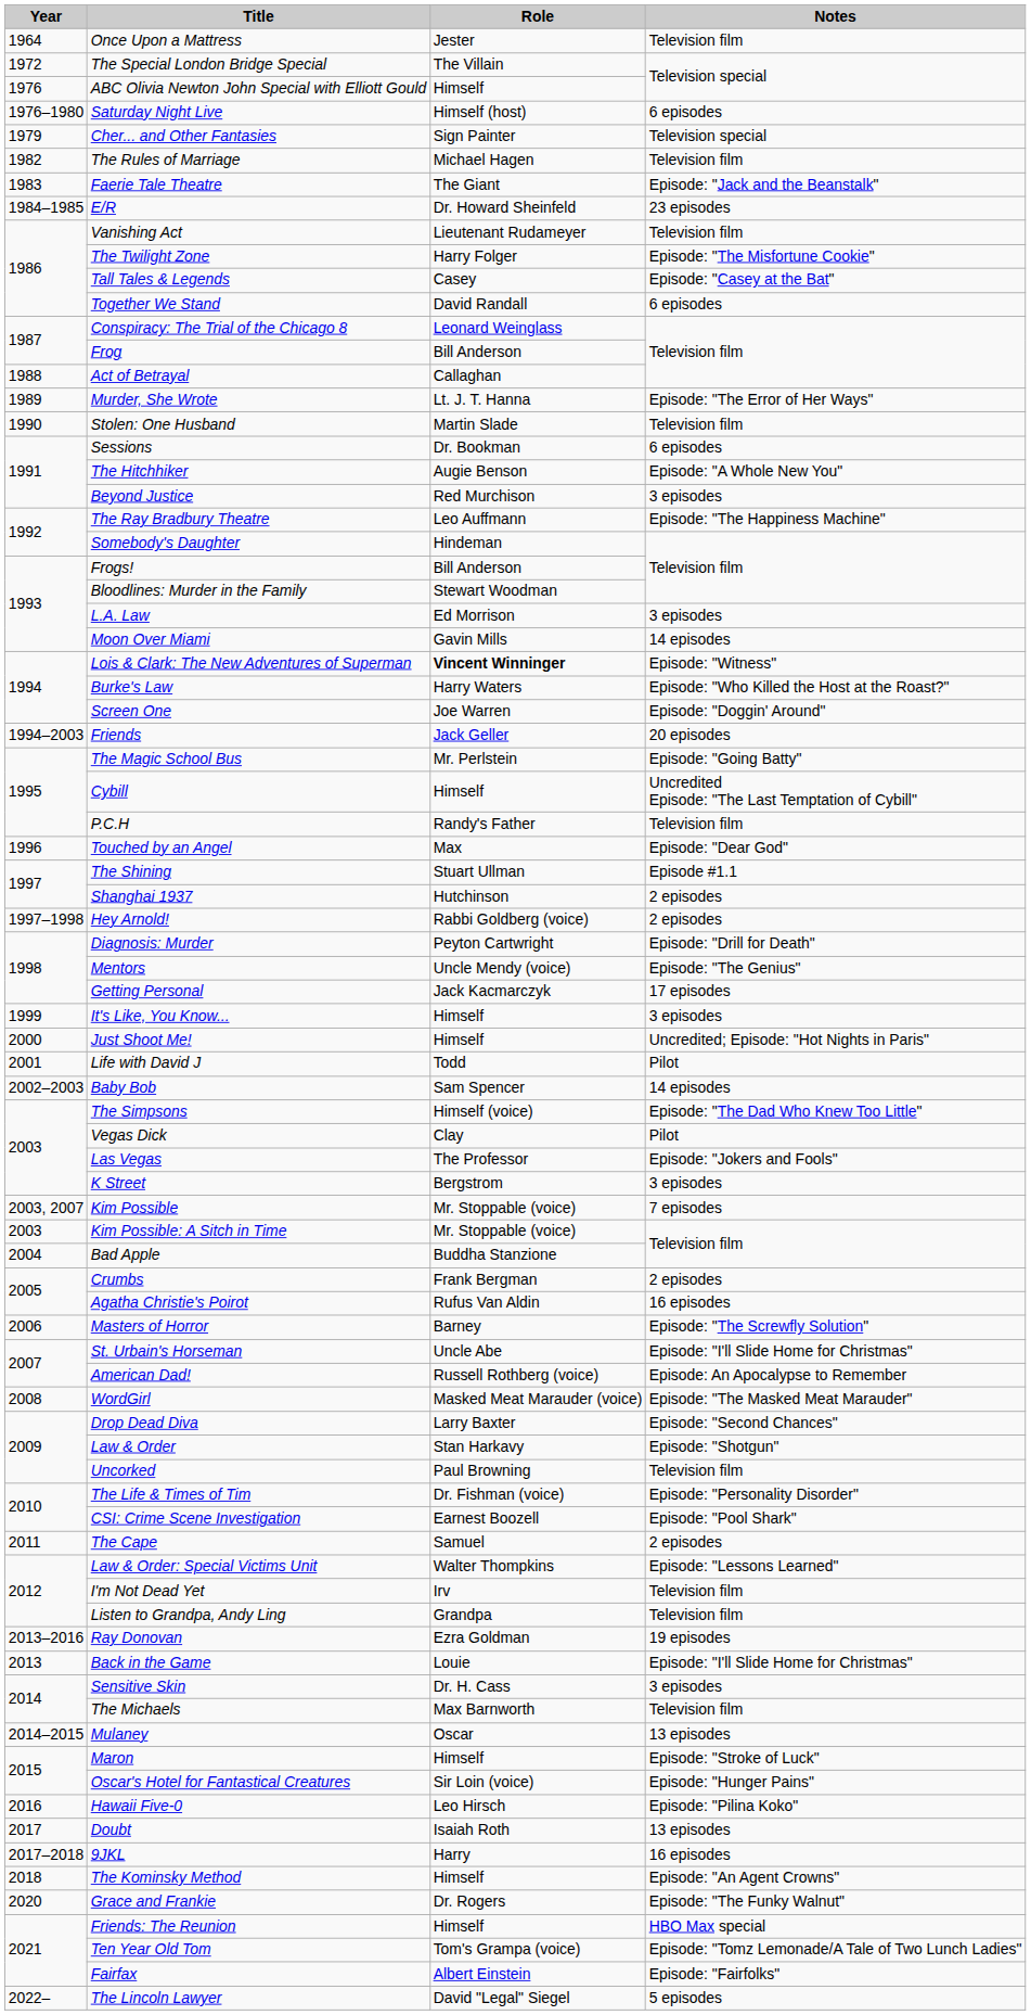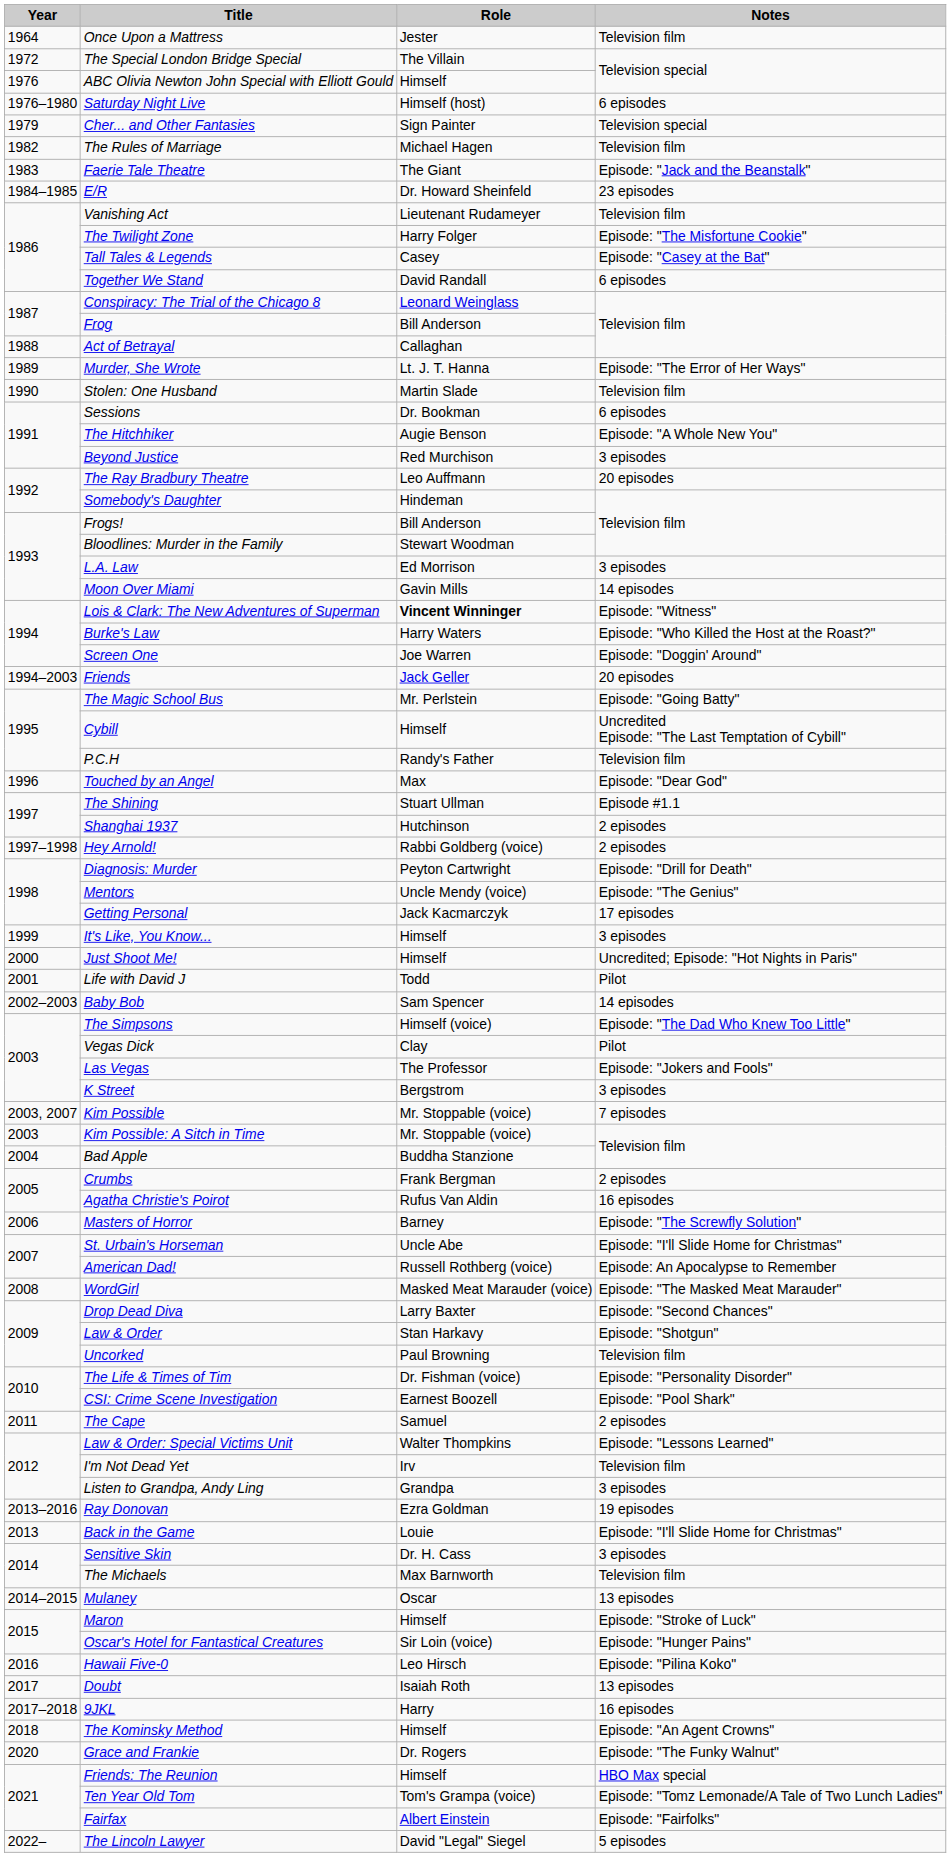 <table class="wikitable sortable">
 <tr>
 <th style="background:#ccc;">Year</th>
 <th style="background:#ccc;">Title</th>
 <th style="background:#ccc;">Role</th>
 <th style="background:#ccc;">Notes</th>
 </tr>
 <tr>
 <td>1964</td>
 <td><em>Once Upon a Mattress</em></td>
 <td>Jester</td>
 <td>Television film</td>
 </tr>
 <tr>
 <td>1972</td>
 <td><em>The Special London Bridge Special</em></td>
 <td>The Villain</td>
 <td rowspan="2">Television special</td>
 </tr>
 <tr>
 <td>1976</td>
 <td><em>ABC Olivia Newton John Special with Elliott Gould</em></td>
 <td>Himself</td>
 </tr>
 <tr>
 <td>1976–1980</td>
 <td><em><a href='#'>Saturday Night Live</a></em></td>
 <td>Himself (host)</td>
 <td>6 episodes</td>
 </tr>
 <tr>
 <td>1979</td>
 <td><em><a href='#'>Cher... and Other Fantasies</a></em></td>
 <td>Sign Painter</td>
 <td>Television special</td>
 </tr>
 <tr>
 <td>1982</td>
 <td><em>The Rules of Marriage</em></td>
 <td>Michael Hagen</td>
 <td>Television film</td>
 </tr>
 <tr>
 <td>1983</td>
 <td><em><a href='#'>Faerie Tale Theatre</a></em></td>
 <td>The Giant</td>
 <td>Episode: "<a href='#'>Jack and the Beanstalk</a>"</td>
 </tr>
 <tr>
 <td>1984–1985</td>
 <td><em><a href='#'>E/R</a></em></td>
 <td>Dr. Howard Sheinfeld</td>
 <td>23 episodes</td>
 </tr>
 <tr>
 <td rowspan="4">1986</td>
 <td><em>Vanishing Act</em></td>
 <td>Lieutenant Rudameyer</td>
 <td>Television film</td>
 </tr>
 <tr>
 <td><em><a href='#'>The Twilight Zone</a></em></td>
 <td>Harry Folger</td>
 <td>Episode: "<a href='#'>The Misfortune Cookie</a>"</td>
 </tr>
 <tr>
 <td><em><a href='#'>Tall Tales & Legends</a></em></td>
 <td>Casey</td>
 <td>Episode: "<a href='#'>Casey at the Bat</a>"</td>
 </tr>
 <tr>
 <td><em><a href='#'>Together We Stand</a></em></td>
 <td>David Randall</td>
 <td>6 episodes</td>
 </tr>
 <tr>
 <td rowspan="2">1987</td>
 <td><em><a href='#'>Conspiracy: The Trial of the Chicago 8</a></em></td>
 <td><a href='#'>Leonard Weinglass</a></td>
 <td rowspan="3">Television film</td>
 </tr>
 <tr>
 <td><em><a href='#'>Frog</a></em></td>
 <td>Bill Anderson</td>
 </tr>
 <tr>
 <td>1988</td>
 <td><em><a href='#'>Act of Betrayal</a></em></td>
 <td>Callaghan</td>
 </tr>
 <tr>
 <td>1989</td>
 <td><em><a href='#'>Murder, She Wrote</a></em></td>
 <td>Lt. J. T. Hanna</td>
 <td>Episode: "The Error of Her Ways"</td>
 </tr>
 <tr>
 <td>1990</td>
 <td><em>Stolen: One Husband</em></td>
 <td>Martin Slade</td>
 <td>Television film</td>
 </tr>
 <tr>
 <td rowspan="3">1991</td>
 <td><em>Sessions</em></td>
 <td>Dr. Bookman</td>
 <td>6 episodes</td>
 </tr>
 <tr>
 <td><em><a href='#'>The Hitchhiker</a></em></td>
 <td>Augie Benson</td>
 <td>Episode: "A Whole New You"</td>
 </tr>
 <tr>
 <td><em><a href='#'>Beyond Justice</a></em></td>
 <td>Red Murchison</td>
 <td>3 episodes</td>
 </tr>
 <tr>
 <td rowspan="2">1992</td>
 <td><em><a href='#'>The Ray Bradbury Theatre</a></em></td>
 <td>Leo Auffmann</td>
-<td>Episode: "The Happiness Machine"</td>
+<td>20 episodes</td>
 </tr>
 <tr>
 <td><em><a href='#'>Somebody's Daughter</a></em></td>
 <td>Hindeman</td>
 <td rowspan="3">Television film</td>
 </tr>
 <tr>
 <td rowspan="4">1993</td>
 <td><em>Frogs!</em></td>
 <td>Bill Anderson</td>
 </tr>
 <tr>
 <td><em>Bloodlines: Murder in the Family</em></td>
 <td>Stewart Woodman</td>
 </tr>
 <tr>
 <td><em><a href='#'>L.A. Law</a></em></td>
 <td>Ed Morrison</td>
 <td>3 episodes</td>
 </tr>
 <tr>
 <td><em><a href='#'>Moon Over Miami</a></em></td>
 <td>Gavin Mills</td>
 <td>14 episodes</td>
 </tr>
 <tr>
 <td rowspan="3">1994</td>
 <td><em><a href='#'>Lois & Clark: The New Adventures of Superman</a></em></td>
 <td><strong>Vincent Winninger</strong></td>
 <td>Episode: "Witness"</td>
 </tr>
 <tr>
 <td><em><a href='#'>Burke's Law</a></em></td>
 <td>Harry Waters</td>
 <td>Episode: "Who Killed the Host at the Roast?"</td>
 </tr>
 <tr>
 <td><em><a href='#'>Screen One</a></em></td>
 <td>Joe Warren</td>
 <td>Episode: "Doggin' Around"</td>
 </tr>
 <tr>
 <td>1994–2003</td>
 <td><em><a href='#'>Friends</a></em></td>
 <td><a href='#'>Jack Geller</a></td>
 <td>20 episodes</td>
 </tr>
 <tr>
 <td rowspan="3">1995</td>
 <td><em><a href='#'>The Magic School Bus</a></em></td>
 <td>Mr. Perlstein</td>
 <td>Episode: "Going Batty"</td>
 </tr>
 <tr>
 <td><em><a href='#'>Cybill</a></em></td>
 <td>Himself</td>
 <td>Uncredited<br>Episode: "The Last Temptation of Cybill"</td>
 </tr>
 <tr>
 <td><em>P.C.H</em></td>
 <td>Randy's Father</td>
 <td>Television film</td>
 </tr>
 <tr>
 <td>1996</td>
 <td><em><a href='#'>Touched by an Angel</a></em></td>
 <td>Max</td>
 <td>Episode: "Dear God"</td>
 </tr>
 <tr>
 <td rowspan="2">1997</td>
 <td><em><a href='#'>The Shining</a></em></td>
 <td>Stuart Ullman</td>
 <td>Episode #1.1</td>
 </tr>
 <tr>
 <td><em><a href='#'>Shanghai 1937</a></em></td>
 <td>Hutchinson</td>
 <td>2 episodes</td>
 </tr>
 <tr>
 <td>1997–1998</td>
 <td><em><a href='#'>Hey Arnold!</a></em></td>
 <td>Rabbi Goldberg (voice)</td>
 <td>2 episodes</td>
 </tr>
 <tr>
 <td rowspan="3">1998</td>
 <td><em><a href='#'>Diagnosis: Murder</a></em></td>
 <td>Peyton Cartwright</td>
 <td>Episode: "Drill for Death"</td>
 </tr>
 <tr>
 <td><em><a href='#'>Mentors</a></em></td>
 <td>Uncle Mendy (voice)</td>
 <td>Episode: "The Genius"</td>
 </tr>
 <tr>
 <td><em><a href='#'>Getting Personal</a></em></td>
 <td>Jack Kacmarczyk</td>
 <td>17 episodes</td>
 </tr>
 <tr>
 <td>1999</td>
 <td><em><a href='#'>It's Like, You Know...</a></em></td>
 <td>Himself</td>
 <td>3 episodes</td>
 </tr>
 <tr>
 <td>2000</td>
 <td><em><a href='#'>Just Shoot Me!</a></em></td>
 <td>Himself</td>
 <td>Uncredited; Episode: "Hot Nights in Paris"</td>
 </tr>
 <tr>
 <td>2001</td>
 <td><em>Life with David J</em></td>
 <td>Todd</td>
 <td>Pilot</td>
 </tr>
 <tr>
 <td>2002–2003</td>
 <td><em><a href='#'>Baby Bob</a></em></td>
 <td>Sam Spencer</td>
 <td>14 episodes</td>
 </tr>
 <tr>
 <td rowspan="4">2003</td>
 <td><em><a href='#'>The Simpsons</a></em></td>
 <td>Himself (voice)</td>
 <td>Episode: "<a href='#'>The Dad Who Knew Too Little</a>"</td>
 </tr>
 <tr>
 <td><em>Vegas Dick</em></td>
 <td>Clay</td>
 <td>Pilot</td>
 </tr>
 <tr>
 <td><em><a href='#'>Las Vegas</a></em></td>
 <td>The Professor</td>
 <td>Episode: "Jokers and Fools"</td>
 </tr>
 <tr>
 <td><em><a href='#'>K Street</a></em></td>
 <td>Bergstrom</td>
 <td>3 episodes</td>
 </tr>
 <tr>
 <td>2003, 2007</td>
 <td><em><a href='#'>Kim Possible</a></em></td>
 <td>Mr. Stoppable (voice)</td>
 <td>7 episodes</td>
 </tr>
 <tr>
 <td>2003</td>
 <td><em><a href='#'>Kim Possible: A Sitch in Time</a></em></td>
 <td>Mr. Stoppable (voice)</td>
 <td rowspan="2">Television film</td>
 </tr>
 <tr>
 <td>2004</td>
 <td><em>Bad Apple</em></td>
 <td>Buddha Stanzione</td>
 </tr>
 <tr>
 <td rowspan="2">2005</td>
 <td><em><a href='#'>Crumbs</a></em></td>
 <td>Frank Bergman</td>
 <td>2 episodes</td>
 </tr>
 <tr>
 <td><em><a href='#'>Agatha Christie's Poirot</a></em></td>
 <td>Rufus Van Aldin</td>
 <td>16 episodes</td>
 </tr>
 <tr>
 <td>2006</td>
 <td><em><a href='#'>Masters of Horror</a></em></td>
 <td>Barney</td>
 <td>Episode: "<a href='#'>The Screwfly Solution</a>"</td>
 </tr>
 <tr>
 <td rowspan="2">2007</td>
 <td><em><a href='#'>St. Urbain's Horseman</a></em></td>
 <td>Uncle Abe</td>
 <td>Episode: "I'll Slide Home for Christmas"</td>
 </tr>
 <tr>
 <td><em><a href='#'>American Dad!</a></em></td>
 <td>Russell Rothberg (voice)</td>
 <td>Episode: An Apocalypse to Remember</td>
 </tr>
 <tr>
 <td>2008</td>
 <td><em><a href='#'>WordGirl</a></em></td>
 <td>Masked Meat Marauder (voice)</td>
 <td>Episode: "The Masked Meat Marauder"</td>
 </tr>
 <tr>
 <td rowspan="3">2009</td>
 <td><em><a href='#'>Drop Dead Diva</a></em></td>
 <td>Larry Baxter</td>
 <td>Episode: "Second Chances"</td>
 </tr>
 <tr>
 <td><em><a href='#'>Law & Order</a></em></td>
 <td>Stan Harkavy</td>
 <td>Episode: "Shotgun"</td>
 </tr>
 <tr>
 <td><em><a href='#'>Uncorked</a></em></td>
 <td>Paul Browning</td>
 <td>Television film</td>
 </tr>
 <tr>
 <td rowspan="2">2010</td>
 <td><em><a href='#'>The Life & Times of Tim</a></em></td>
 <td>Dr. Fishman (voice)</td>
 <td>Episode: "Personality Disorder"</td>
 </tr>
 <tr>
 <td><em><a href='#'>CSI: Crime Scene Investigation</a></em></td>
 <td>Earnest Boozell</td>
 <td>Episode: "Pool Shark"</td>
 </tr>
 <tr>
 <td>2011</td>
 <td><em><a href='#'>The Cape</a></em></td>
 <td>Samuel</td>
 <td>2 episodes</td>
 </tr>
 <tr>
 <td rowspan="3">2012</td>
 <td><em><a href='#'>Law & Order: Special Victims Unit</a></em></td>
 <td>Walter Thompkins</td>
 <td>Episode: "Lessons Learned"</td>
 </tr>
 <tr>
 <td><em>I'm Not Dead Yet</em></td>
 <td>Irv</td>
 <td>Television film</td>
 </tr>
 <tr>
 <td><em>Listen to Grandpa, Andy Ling</em></td>
 <td>Grandpa</td>
-<td>Television film</td>
+<td>3 episodes</td>
 </tr>
 <tr>
 <td>2013–2016</td>
 <td><em><a href='#'>Ray Donovan</a></em></td>
 <td>Ezra Goldman</td>
 <td>19 episodes</td>
 </tr>
 <tr>
 <td>2013</td>
 <td><em><a href='#'>Back in the Game</a></em></td>
 <td>Louie</td>
 <td>Episode: "I'll Slide Home for Christmas"</td>
 </tr>
 <tr>
 <td rowspan="2">2014</td>
 <td><em><a href='#'>Sensitive Skin</a></em></td>
 <td>Dr. H. Cass</td>
 <td>3 episodes</td>
 </tr>
 <tr>
 <td><em>The Michaels</em></td>
 <td>Max Barnworth</td>
 <td>Television film</td>
 </tr>
 <tr>
 <td>2014–2015</td>
 <td><em><a href='#'>Mulaney</a></em></td>
 <td>Oscar</td>
 <td>13 episodes</td>
 </tr>
 <tr>
 <td rowspan="2">2015</td>
 <td><em><a href='#'>Maron</a></em></td>
 <td>Himself</td>
 <td>Episode: "Stroke of Luck"</td>
 </tr>
 <tr>
 <td><em><a href='#'>Oscar's Hotel for Fantastical Creatures</a></em></td>
 <td>Sir Loin (voice)</td>
 <td>Episode: "Hunger Pains"</td>
 </tr>
 <tr>
 <td>2016</td>
 <td><em><a href='#'>Hawaii Five-0</a></em></td>
 <td>Leo Hirsch</td>
 <td>Episode: "Pilina Koko"</td>
 </tr>
 <tr>
 <td>2017</td>
 <td><em><a href='#'>Doubt</a></em></td>
 <td>Isaiah Roth</td>
 <td>13 episodes</td>
 </tr>
 <tr>
 <td>2017–2018</td>
 <td><em><a href='#'>9JKL</a></em></td>
 <td>Harry</td>
 <td>16 episodes</td>
 </tr>
 <tr>
 <td>2018</td>
 <td><em><a href='#'>The Kominsky Method</a></em></td>
 <td>Himself</td>
 <td>Episode: "An Agent Crowns"</td>
 </tr>
 <tr>
 <td>2020</td>
 <td><em><a href='#'>Grace and Frankie</a></em></td>
 <td>Dr. Rogers</td>
 <td>Episode: "The Funky Walnut"</td>
 </tr>
 <tr>
 <td rowspan="3">2021</td>
 <td><em><a href='#'>Friends: The Reunion</a></em></td>
 <td>Himself</td>
 <td><a href='#'>HBO Max</a> special</td>
 </tr>
 <tr>
 <td><em><a href='#'>Ten Year Old Tom</a></em></td>
 <td>Tom's Grampa (voice)</td>
 <td>Episode: "Tomz Lemonade/A Tale of Two Lunch Ladies"</td>
 </tr>
 <tr>
 <td><em><a href='#'>Fairfax</a></em></td>
 <td><a href='#'>Albert Einstein</a></td>
 <td>Episode: "Fairfolks"</td>
 </tr>
 <tr>
 <td>2022–</td>
 <td><em><a href='#'>The Lincoln Lawyer</a></em></td>
 <td>David "Legal" Siegel</td>
 <td>5 episodes</td>
 </tr>
 </table>
